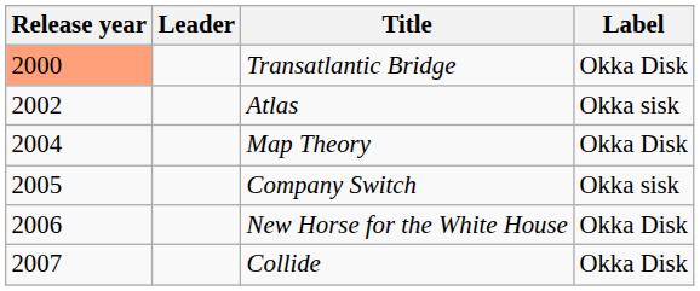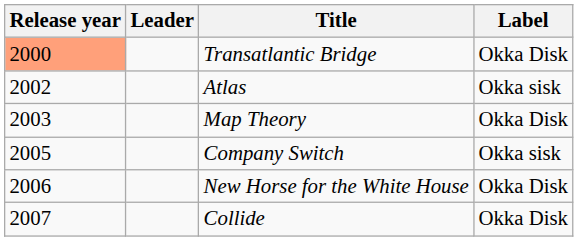 <table class="wikitable sortable">
 <tr>
 <th>Release year</th>
 <th>Leader</th>
 <th>Title</th>
 <th>Label</th>
 </tr>
 <tr>
 <td style="background: lightsalmon;">2000</td>
 <td></td>
 <td><em>Transatlantic Bridge</em></td>
 <td>Okka Disk</td>
 </tr>
 <tr>
 <td>2002</td>
 <td></td>
 <td><em>Atlas</em></td>
 <td>Okka sisk</td>
 </tr>
 <tr>
-<td>2004</td>
+<td>2003</td>
 <td></td>
 <td><em>Map Theory</em></td>
 <td>Okka Disk</td>
 </tr>
 <tr>
 <td>2005</td>
 <td></td>
 <td><em>Company Switch</em></td>
 <td>Okka sisk</td>
 </tr>
 <tr>
 <td>2006</td>
 <td></td>
 <td><em>New Horse for the White House</em></td>
 <td>Okka Disk</td>
 </tr>
 <tr>
 <td>2007</td>
 <td></td>
 <td><em>Collide</em></td>
 <td>Okka Disk</td>
 </tr>
 </table>
